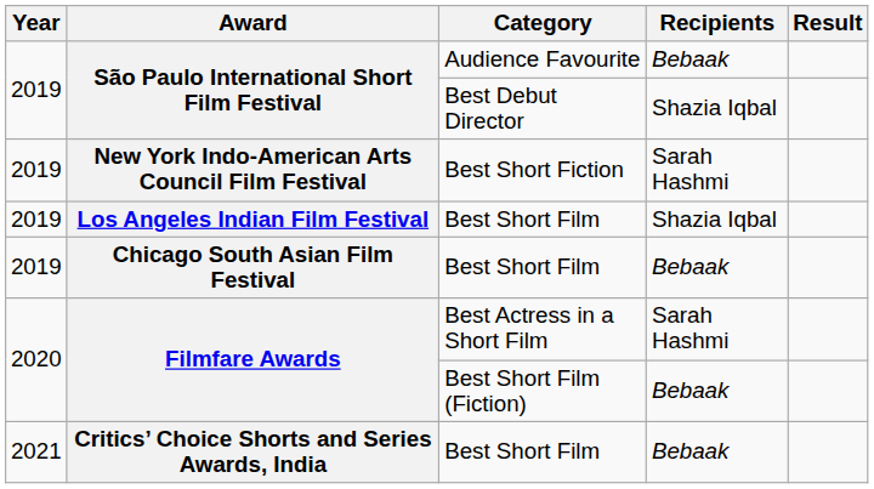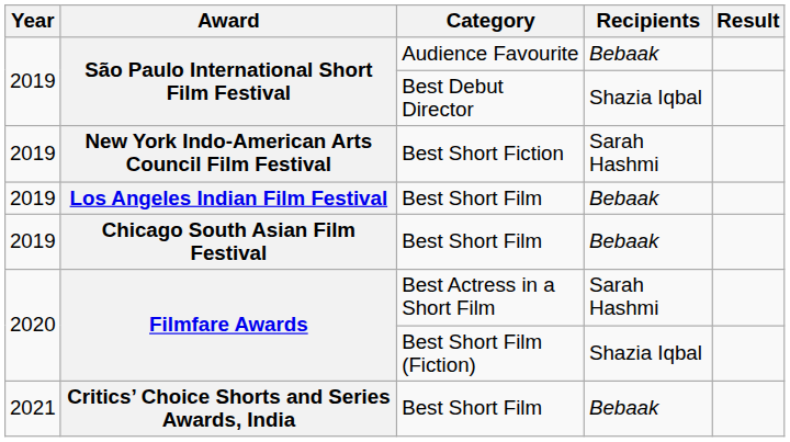 <table class="wikitable plainrowheaders sortable">
 <tr>
 <th scope="col">Year</th>
 <th scope="col">Award</th>
 <th scope="col">Category</th>
 <th scope="col">Recipients</th>
 <th scope="col">Result</th>
 </tr>
 <tr>
 <td rowspan="2">2019</td>
 <th rowspan="2" scope="row">São Paulo International Short Film Festival</th>
 <td>Audience Favourite</td>
 <td><em>Bebaak</em></td>
 <td></td>
 </tr>
 <tr>
 <td>Best Debut Director</td>
 <td>Shazia Iqbal</td>
 <td></td>
 </tr>
 <tr>
 <td rowspan="1">2019</td>
 <th rowspan="1" scope="row">New York Indo-American Arts Council Film Festival</th>
 <td>Best Short Fiction</td>
 <td>Sarah Hashmi</td>
 <td></td>
 </tr>
 <tr>
 <td rowspan="1">2019</td>
 <th rowspan="1" scope="row"><a href='#'>Los Angeles Indian Film Festival</a></th>
 <td>Best Short Film</td>
-<td>Shazia Iqbal</td>
+<td><em>Bebaak</em></td>
 <td></td>
 </tr>
 <tr>
 <td rowspan="1">2019</td>
 <th rowspan="1" scope="row">Chicago South Asian Film Festival</th>
 <td>Best Short Film</td>
 <td><em>Bebaak</em></td>
 <td></td>
 </tr>
 <tr>
 <td rowspan="2">2020</td>
 <th rowspan="2" scope="row"><a href='#'>Filmfare Awards</a></th>
 <td>Best Actress in a Short Film</td>
 <td>Sarah Hashmi</td>
 <td></td>
 </tr>
 <tr>
 <td>Best Short Film (Fiction)</td>
-<td><em>Bebaak</em></td>
+<td>Shazia Iqbal</td>
 <td></td>
 </tr>
 <tr>
 <td>2021</td>
 <th scope="row">Critics’ Choice Shorts and Series Awards, India</th>
 <td>Best Short Film</td>
 <td><em>Bebaak</em></td>
 <td></td>
 </tr>
 </table>
